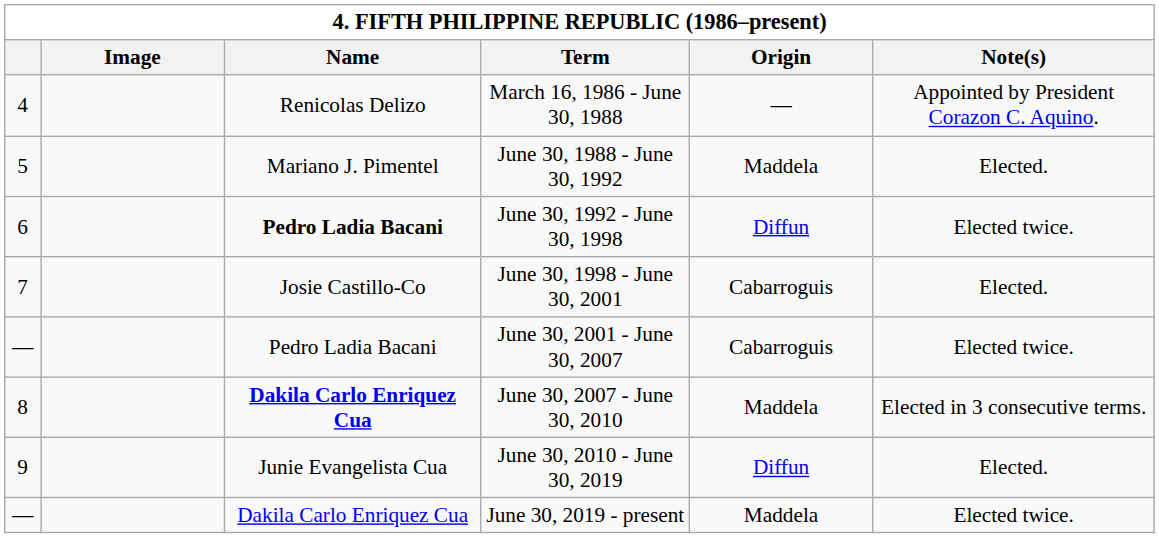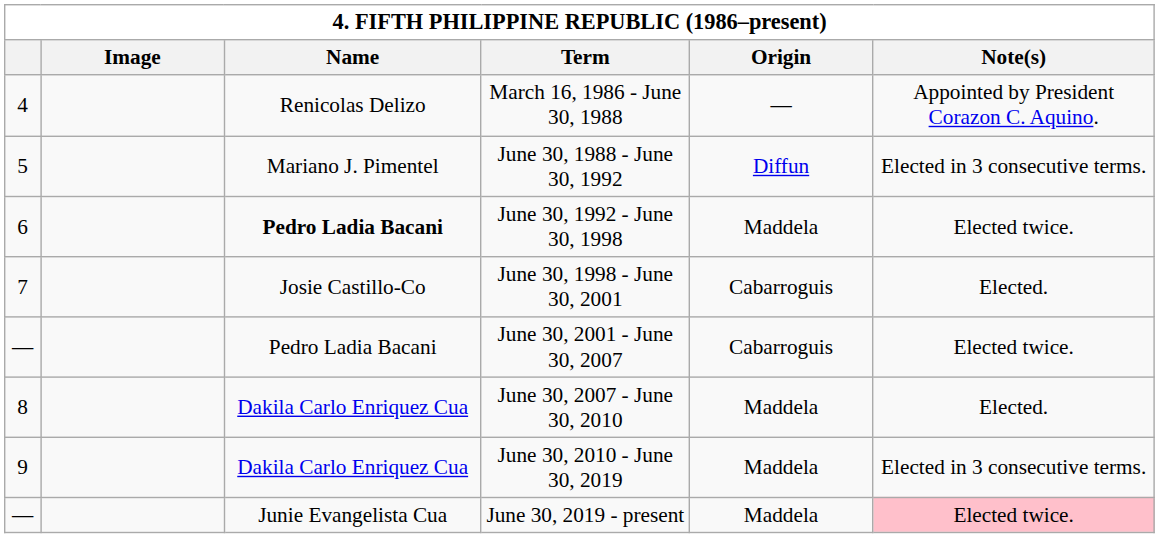 <table class="wikitable collapsible collapsed" style="vertical-align:top;text-align:center;font-size:95%;">
 <tr>
 <th style="background-color:white;font-size:105%;width:51em;" colspan=6>4. FIFTH PHILIPPINE REPUBLIC (1986–present)</th>
 </tr>
 <tr>
 <th style="width: 1em;text-align:center"></th>
 <th style="width: 7em;text-align:center">Image</th>
 <th style="width: 10em;text-align:center">Name</th>
 <th style="width: 8em;text-align:center">Term</th>
 <th style="width: 7em;text-align:center">Origin</th>
 <th style="width: 11em;text-align:center">Note(s)</th>
 </tr>
 <tr>
 <td>4</td>
 <td></td>
 <td>Renicolas Delizo</td>
 <td>March 16, 1986 - June 30, 1988</td>
 <td>—</td>
 <td>Appointed by President <a href='#'>Corazon C. Aquino</a>.</td>
 </tr>
 <tr>
 <td>5</td>
 <td></td>
 <td>Mariano J. Pimentel</td>
 <td>June 30, 1988 - June 30, 1992</td>
-<td>Maddela</td>
-<td>Elected.</td>
+<td><a href='#'>Diffun</a></td>
+<td>Elected in 3 consecutive terms.</td>
 </tr>
 <tr>
 <td>6</td>
 <td></td>
 <td><strong>Pedro Ladia Bacani</strong></td>
 <td>June 30, 1992 - June 30, 1998</td>
-<td><a href='#'>Diffun</a></td>
+<td>Maddela</td>
 <td>Elected twice.</td>
 </tr>
 <tr>
 <td>7</td>
 <td></td>
 <td>Josie Castillo-Co</td>
 <td>June 30, 1998 - June 30, 2001</td>
 <td>Cabarroguis</td>
 <td>Elected.</td>
 </tr>
 <tr>
 <td>—</td>
 <td></td>
 <td>Pedro Ladia Bacani</td>
 <td>June 30, 2001 - June 30, 2007</td>
 <td>Cabarroguis</td>
 <td>Elected twice.</td>
 </tr>
 <tr>
 <td>8</td>
 <td></td>
-<td><strong><a href='#'>Dakila Carlo Enriquez Cua</a></strong></td>
+<td><a href='#'>Dakila Carlo Enriquez Cua</a></td>
 <td>June 30, 2007 - June 30, 2010</td>
+<td>Maddela</td>
+<td>Elected.</td>
+</tr>
+<tr>
+<td>9</td>
+<td></td>
+<td><a href='#'>Dakila Carlo Enriquez Cua</a></td>
+<td>June 30, 2010 - June 30, 2019</td>
 <td>Maddela</td>
 <td>Elected in 3 consecutive terms.</td>
 </tr>
 <tr>
-<td>9</td>
+<td>—</td>
 <td></td>
 <td>Junie Evangelista Cua</td>
-<td>June 30, 2010 - June 30, 2019</td>
-<td><a href='#'>Diffun</a></td>
-<td>Elected.</td>
-</tr>
-<tr>
-<td>—</td>
-<td></td>
-<td><a href='#'>Dakila Carlo Enriquez Cua</a></td>
 <td>June 30, 2019 - present</td>
 <td>Maddela</td>
-<td>Elected twice.</td>
+<td style="background: pink;">Elected twice.</td>
 </tr>
 </table>
